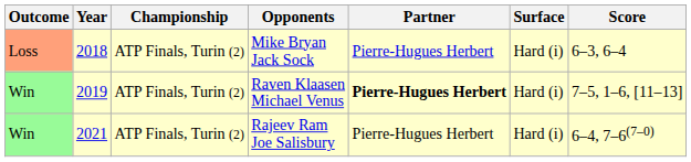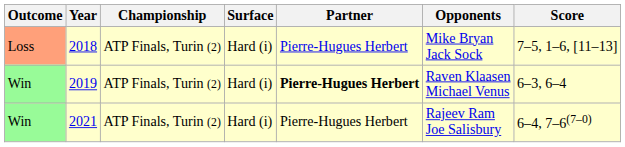 <table class="sortable wikitable">
 <tr>
 <th>Outcome</th>
 <th>Year</th>
 <th>Championship</th>
+<th>Surface</th>
+<th>Partner</th>
 <th>Opponents</th>
-<th>Partner</th>
-<th>Surface</th>
 <th class="unsortable">Score</th>
 </tr>
 <tr bgcolor=#ffffcc>
 <td bgcolor=FFA07A>Loss</td>
 <td><a href='#'>2018</a></td>
 <td>ATP Finals, Turin <small>(2)</small></td>
+<td>Hard (i)</td>
+<td> <a href='#'>Pierre-Hugues Herbert</a></td>
 <td> <a href='#'>Mike Bryan</a><br> <a href='#'>Jack Sock</a></td>
-<td> <a href='#'>Pierre-Hugues Herbert</a></td>
-<td>Hard (i)</td>
-<td>6–3, 6–4</td>
+<td>7–5, 1–6, [11–13]</td>
 </tr>
 <tr bgcolor=#ffffcc>
 <td bgcolor=98FB98>Win</td>
 <td><a href='#'>2019</a></td>
 <td>ATP Finals, Turin <small>(2)</small></td>
+<td>Hard (i)</td>
+<td><strong> Pierre-Hugues Herbert</strong></td>
 <td> <a href='#'>Raven Klaasen</a><br> <a href='#'>Michael Venus</a></td>
-<td><strong> Pierre-Hugues Herbert</strong></td>
-<td>Hard (i)</td>
-<td>7–5, 1–6, [11–13]</td>
+<td>6–3, 6–4</td>
 </tr>
 <tr bgcolor=#ffffcc>
 <td bgcolor=98FB98>Win</td>
 <td><a href='#'>2021</a></td>
 <td>ATP Finals, Turin <small>(2)</small></td>
+<td>Hard (i)</td>
+<td> Pierre-Hugues Herbert</td>
 <td> <a href='#'>Rajeev Ram</a><br> <a href='#'>Joe Salisbury</a></td>
-<td> Pierre-Hugues Herbert</td>
-<td>Hard (i)</td>
 <td>6–4, 7–6<sup>(7–0)</sup></td>
 </tr>
 </table>
